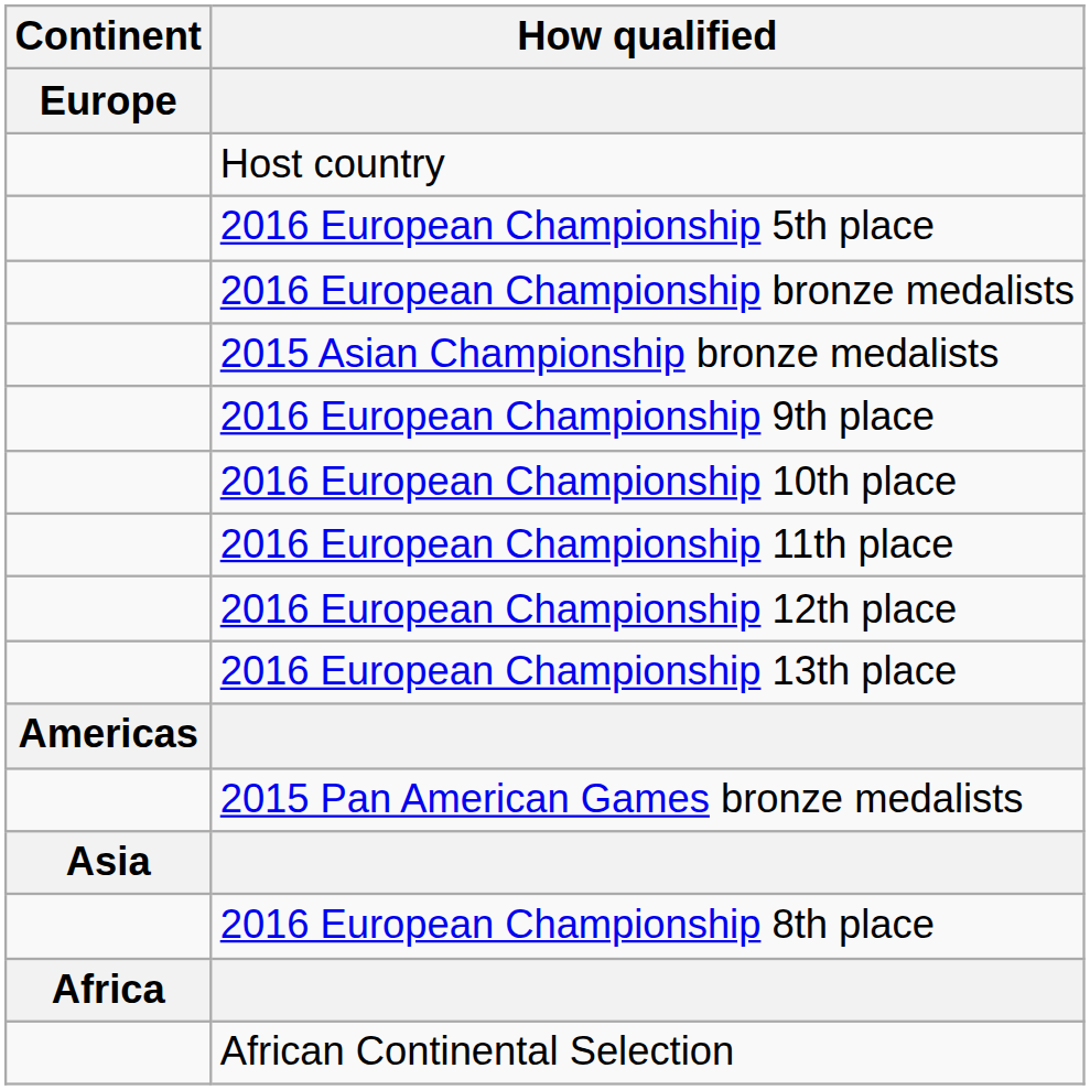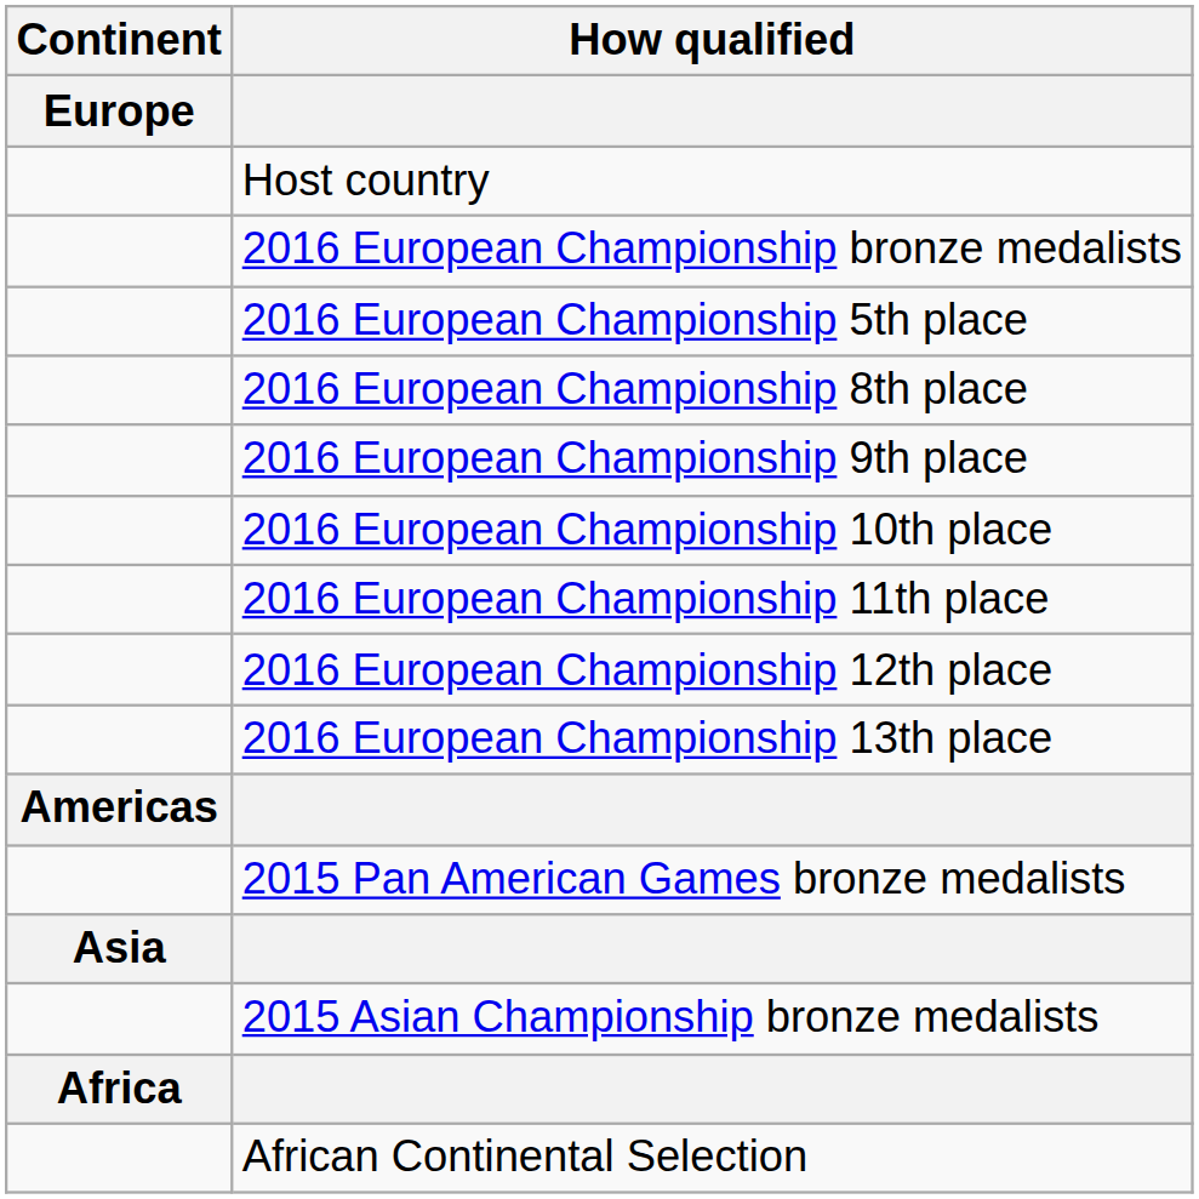 <table class="wikitable">
 <tr>
 <th>Continent</th>
 <th>How qualified</th>
 </tr>
 <tr>
 <th>Europe</th>
 <th></th>
 </tr>
 <tr>
 <td></td>
 <td>Host country</td>
 </tr>
 <tr>
 <td></td>
+<td><a href='#'>2016 European Championship</a> bronze medalists</td>
+</tr>
+<tr>
+<td></td>
 <td><a href='#'>2016 European Championship</a> 5th place</td>
 </tr>
 <tr>
 <td></td>
-<td><a href='#'>2016 European Championship</a> bronze medalists</td>
-</tr>
-<tr>
-<td></td>
-<td><a href='#'>2015 Asian Championship</a> bronze medalists</td>
+<td><a href='#'>2016 European Championship</a> 8th place</td>
 </tr>
 <tr>
 <td></td>
 <td><a href='#'>2016 European Championship</a> 9th place</td>
 </tr>
 <tr>
 <td></td>
 <td><a href='#'>2016 European Championship</a> 10th place</td>
 </tr>
 <tr>
 <td></td>
 <td><a href='#'>2016 European Championship</a> 11th place</td>
 </tr>
 <tr>
 <td></td>
 <td><a href='#'>2016 European Championship</a> 12th place</td>
 </tr>
 <tr>
 <td></td>
 <td><a href='#'>2016 European Championship</a> 13th place</td>
 </tr>
 <tr>
 <th>Americas</th>
 <th></th>
 </tr>
 <tr>
 <td></td>
 <td><a href='#'>2015 Pan American Games</a> bronze medalists</td>
 </tr>
 <tr>
 <th>Asia</th>
 <th></th>
 </tr>
 <tr>
 <td></td>
-<td><a href='#'>2016 European Championship</a> 8th place</td>
+<td><a href='#'>2015 Asian Championship</a> bronze medalists</td>
 </tr>
 <tr>
 <th>Africa</th>
 <th></th>
 </tr>
 <tr>
 <td></td>
 <td>African Continental Selection</td>
 </tr>
 </table>
